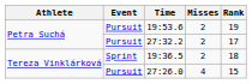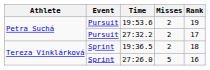 <table class="wikitable" style="font-size:90%">
 <tr>
 <th>Athlete</th>
 <th>Event</th>
 <th>Time</th>
 <th>Misses</th>
 <th>Rank</th>
 </tr>
 <tr align=center>
 <td align=left rowspan=2><a href='#'>Petra Suchá</a></td>
 <td align=left><a href='#'>Pursuit</a></td>
 <td>19:53.6</td>
 <td>2</td>
 <td>19</td>
 </tr>
 <tr align=center>
 <td align=left><a href='#'>Pursuit</a></td>
 <td>27:32.2</td>
 <td>2</td>
 <td>17</td>
 </tr>
 <tr align=center>
 <td align=left rowspan=2><a href='#'>Tereza Vinklárková</a></td>
 <td align=left><a href='#'>Sprint</a></td>
 <td>19:36.5</td>
 <td>2</td>
 <td>18</td>
 </tr>
 <tr align=center>
-<td align=left><a href='#'>Pursuit</a></td>
+<td align=left><a href='#'>Sprint</a></td>
 <td>27:26.0</td>
-<td>4</td>
-<td>15</td>
+<td>5</td>
+<td>16</td>
 </tr>
 </table>
